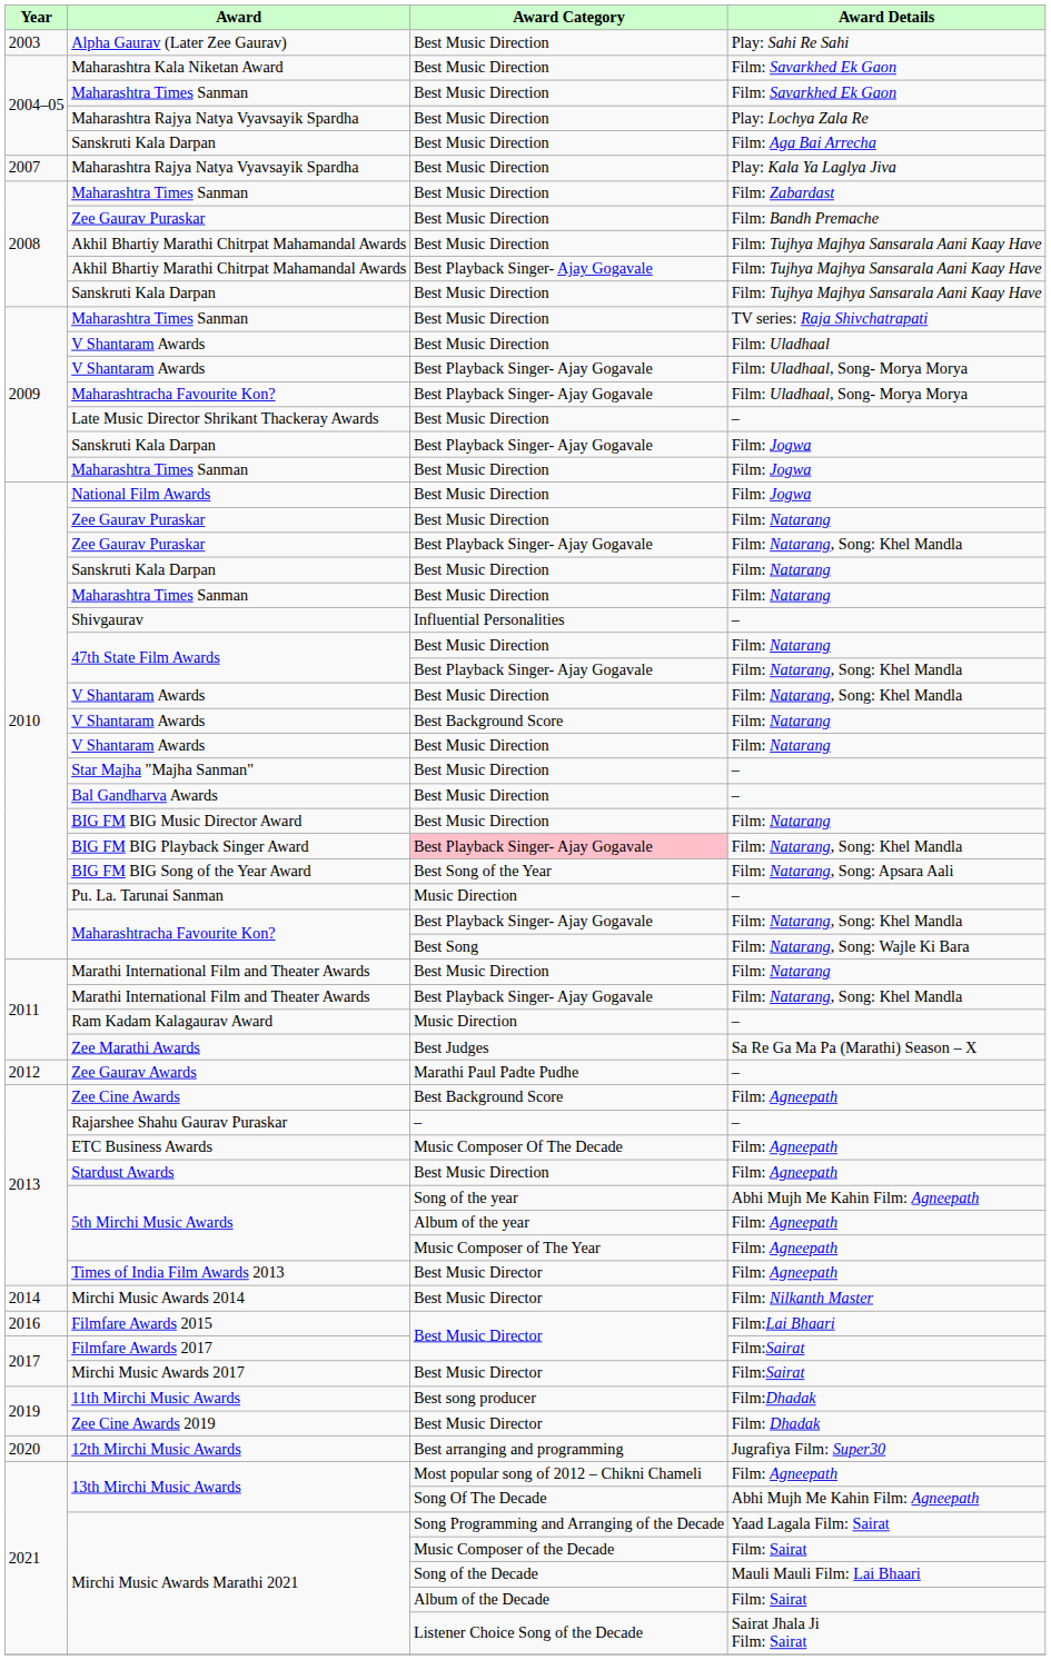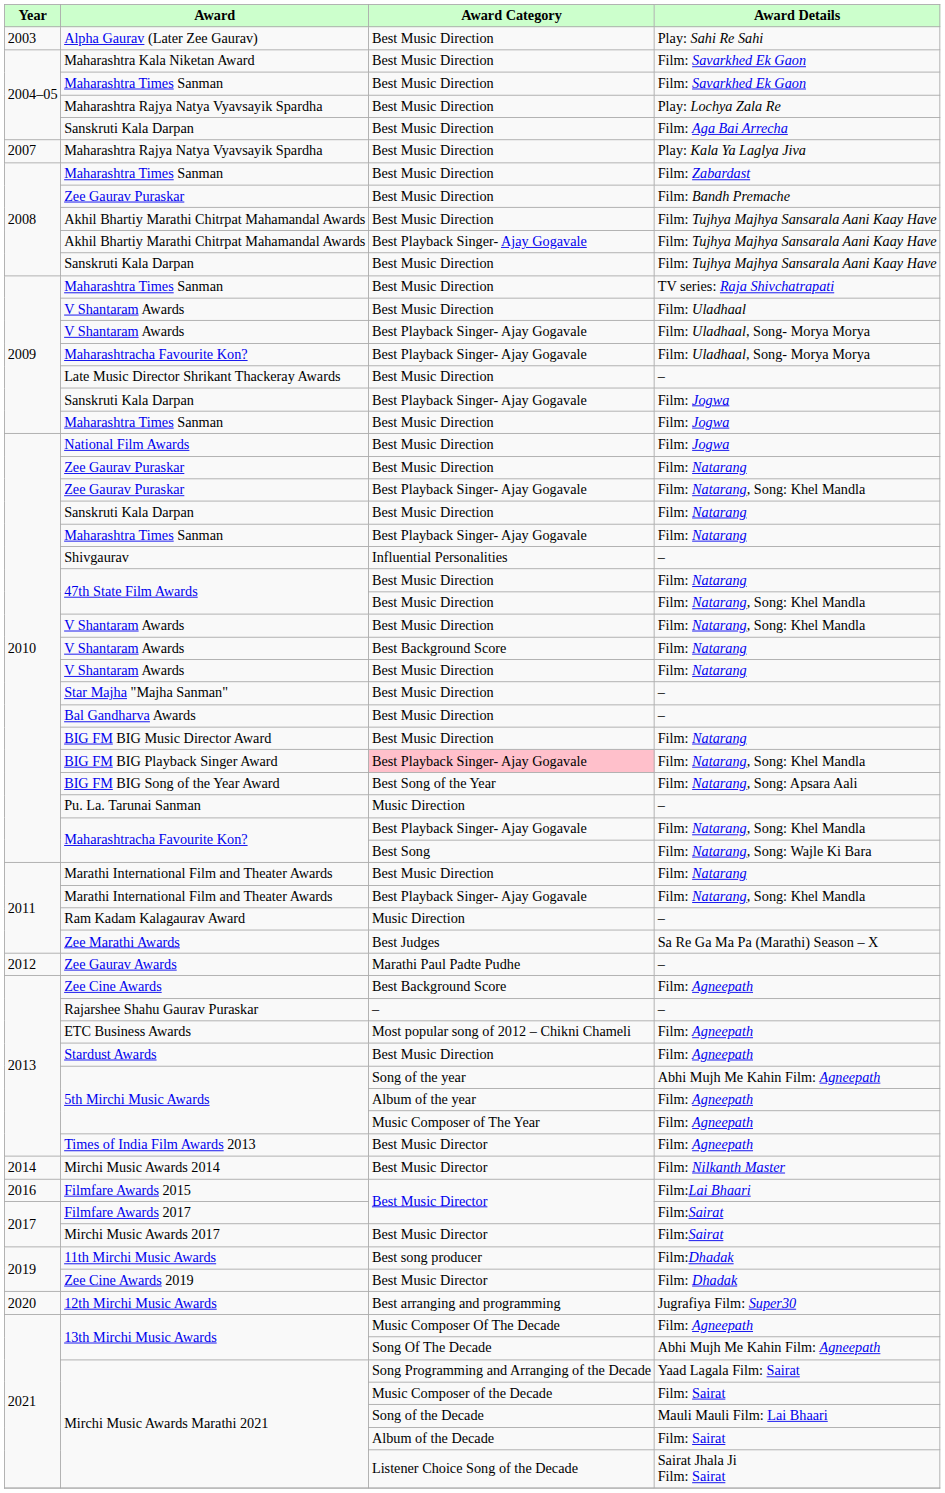 <table class="wikitable sortable">
 <tr style="background:#cfc; text-align:center;">
 <td><strong>Year</strong></td>
 <td><strong>Award</strong></td>
 <td><strong>Award Category</strong></td>
 <td><strong>Award Details</strong></td>
 </tr>
 <tr>
 <td>2003</td>
 <td><a href='#'>Alpha Gaurav</a> (Later Zee Gaurav)</td>
 <td>Best Music Direction</td>
 <td>Play: <em>Sahi Re Sahi</em></td>
 </tr>
 <tr>
 <td rowspan="4">2004–05</td>
 <td>Maharashtra Kala Niketan Award</td>
 <td>Best Music Direction</td>
 <td>Film: <em><a href='#'>Savarkhed Ek Gaon</a></em></td>
 </tr>
 <tr>
 <td><a href='#'>Maharashtra Times</a> Sanman</td>
 <td>Best Music Direction</td>
 <td>Film: <em><a href='#'>Savarkhed Ek Gaon</a></em></td>
 </tr>
 <tr>
 <td>Maharashtra Rajya Natya Vyavsayik Spardha</td>
 <td>Best Music Direction</td>
 <td>Play: <em>Lochya Zala Re</em></td>
 </tr>
 <tr>
 <td>Sanskruti Kala Darpan</td>
 <td>Best Music Direction</td>
 <td>Film: <em><a href='#'>Aga Bai Arrecha</a></em></td>
 </tr>
 <tr>
 <td>2007</td>
 <td>Maharashtra Rajya Natya Vyavsayik Spardha</td>
 <td>Best Music Direction</td>
 <td>Play: <em>Kala Ya Laglya Jiva</em></td>
 </tr>
 <tr>
 <td rowspan="5">2008</td>
 <td><a href='#'>Maharashtra Times</a> Sanman</td>
 <td>Best Music Direction</td>
 <td>Film: <em><a href='#'>Zabardast</a></em></td>
 </tr>
 <tr>
 <td><a href='#'>Zee Gaurav Puraskar</a></td>
 <td>Best Music Direction</td>
 <td>Film: <em>Bandh Premache</em></td>
 </tr>
 <tr>
 <td>Akhil Bhartiy Marathi Chitrpat Mahamandal Awards</td>
 <td>Best Music Direction</td>
 <td>Film: <em>Tujhya Majhya Sansarala Aani Kaay Have</em></td>
 </tr>
 <tr>
 <td>Akhil Bhartiy Marathi Chitrpat Mahamandal Awards</td>
 <td>Best Playback Singer- <a href='#'>Ajay Gogavale</a></td>
 <td>Film: <em>Tujhya Majhya Sansarala Aani Kaay Have</em></td>
 </tr>
 <tr>
 <td>Sanskruti Kala Darpan</td>
 <td>Best Music Direction</td>
 <td>Film: <em>Tujhya Majhya Sansarala Aani Kaay Have</em></td>
 </tr>
 <tr>
 <td rowspan="7">2009</td>
 <td><a href='#'>Maharashtra Times</a> Sanman</td>
 <td>Best Music Direction</td>
 <td>TV series: <em><a href='#'>Raja Shivchatrapati</a></em></td>
 </tr>
 <tr>
 <td><a href='#'>V Shantaram</a> Awards</td>
 <td>Best Music Direction</td>
 <td>Film: <em>Uladhaal</em></td>
 </tr>
 <tr>
 <td><a href='#'>V Shantaram</a> Awards</td>
 <td>Best Playback Singer- Ajay Gogavale</td>
 <td>Film: <em>Uladhaal</em>, Song- Morya Morya</td>
 </tr>
 <tr>
 <td><a href='#'>Maharashtracha Favourite Kon?</a></td>
 <td>Best Playback Singer- Ajay Gogavale</td>
 <td>Film: <em>Uladhaal</em>, Song- Morya Morya</td>
 </tr>
 <tr>
 <td>Late Music Director Shrikant Thackeray Awards</td>
 <td>Best Music Direction</td>
 <td>–</td>
 </tr>
 <tr>
 <td>Sanskruti Kala Darpan</td>
 <td>Best Playback Singer- Ajay Gogavale</td>
 <td>Film: <em><a href='#'>Jogwa</a></em></td>
 </tr>
 <tr>
 <td><a href='#'>Maharashtra Times</a> Sanman</td>
 <td>Best Music Direction</td>
 <td>Film: <em><a href='#'>Jogwa</a></em></td>
 </tr>
 <tr>
 <td rowspan="19">2010</td>
 <td><a href='#'>National Film Awards</a></td>
 <td>Best Music Direction</td>
 <td>Film: <em><a href='#'>Jogwa</a></em></td>
 </tr>
 <tr>
 <td><a href='#'>Zee Gaurav Puraskar</a></td>
 <td>Best Music Direction</td>
 <td>Film: <em><a href='#'>Natarang</a></em></td>
 </tr>
 <tr>
 <td><a href='#'>Zee Gaurav Puraskar</a></td>
 <td>Best Playback Singer- Ajay Gogavale</td>
 <td>Film: <em><a href='#'>Natarang</a></em>, Song: Khel Mandla</td>
 </tr>
 <tr>
 <td>Sanskruti Kala Darpan</td>
 <td>Best Music Direction</td>
 <td>Film: <em><a href='#'>Natarang</a></em></td>
 </tr>
 <tr>
 <td><a href='#'>Maharashtra Times</a> Sanman</td>
-<td>Best Music Direction</td>
+<td>Best Playback Singer- Ajay Gogavale</td>
 <td>Film: <em><a href='#'>Natarang</a></em></td>
 </tr>
 <tr>
 <td>Shivgaurav</td>
 <td>Influential Personalities</td>
 <td>–</td>
 </tr>
 <tr>
 <td rowspan="2"><a href='#'>47th State Film Awards</a></td>
 <td>Best Music Direction</td>
 <td>Film: <em><a href='#'>Natarang</a></em></td>
 </tr>
 <tr>
-<td>Best Playback Singer- Ajay Gogavale</td>
+<td>Best Music Direction</td>
 <td>Film: <em><a href='#'>Natarang</a></em>, Song: Khel Mandla</td>
 </tr>
 <tr>
 <td><a href='#'>V Shantaram</a> Awards</td>
 <td>Best Music Direction</td>
 <td>Film: <em><a href='#'>Natarang</a></em>, Song: Khel Mandla</td>
 </tr>
 <tr>
 <td><a href='#'>V Shantaram</a> Awards</td>
 <td>Best Background Score</td>
 <td>Film: <em><a href='#'>Natarang</a></em></td>
 </tr>
 <tr>
 <td><a href='#'>V Shantaram</a> Awards</td>
 <td>Best Music Direction</td>
 <td>Film: <em><a href='#'>Natarang</a></em></td>
 </tr>
 <tr>
 <td><a href='#'>Star Majha</a>  "Majha Sanman"</td>
 <td>Best Music Direction</td>
 <td>–</td>
 </tr>
 <tr>
 <td><a href='#'>Bal Gandharva</a> Awards</td>
 <td>Best Music Direction</td>
 <td>–</td>
 </tr>
 <tr>
 <td><a href='#'>BIG FM</a> BIG Music Director Award</td>
 <td>Best Music Direction</td>
 <td>Film: <em><a href='#'>Natarang</a></em></td>
 </tr>
 <tr>
 <td><a href='#'>BIG FM</a> BIG Playback Singer Award</td>
 <td style="background: pink;">Best Playback Singer- Ajay Gogavale</td>
 <td>Film: <em><a href='#'>Natarang</a></em>, Song: Khel Mandla</td>
 </tr>
 <tr>
 <td><a href='#'>BIG FM</a> BIG Song of the Year Award</td>
 <td>Best Song of the Year</td>
 <td>Film: <em><a href='#'>Natarang</a></em>, Song: Apsara Aali</td>
 </tr>
 <tr>
 <td>Pu. La. Tarunai Sanman</td>
 <td>Music Direction</td>
 <td>–</td>
 </tr>
 <tr>
 <td rowspan="2"><a href='#'>Maharashtracha Favourite Kon?</a></td>
 <td>Best Playback Singer- Ajay Gogavale</td>
 <td>Film: <em><a href='#'>Natarang</a></em>, Song: Khel Mandla</td>
 </tr>
 <tr>
 <td>Best Song</td>
 <td>Film: <em><a href='#'>Natarang</a></em>, Song: Wajle Ki Bara</td>
 </tr>
 <tr>
 <td rowspan="4">2011</td>
 <td>Marathi International Film and Theater Awards</td>
 <td>Best Music Direction</td>
 <td>Film: <em><a href='#'>Natarang</a></em></td>
 </tr>
 <tr>
 <td>Marathi International Film and Theater Awards</td>
 <td>Best Playback Singer- Ajay Gogavale</td>
 <td>Film: <em><a href='#'>Natarang</a></em>, Song: Khel Mandla</td>
 </tr>
 <tr>
 <td>Ram Kadam Kalagaurav Award</td>
 <td>Music Direction</td>
 <td>–</td>
 </tr>
 <tr>
 <td><a href='#'>Zee Marathi Awards</a></td>
 <td>Best Judges</td>
 <td>Sa Re Ga Ma Pa (Marathi) Season – X</td>
 </tr>
 <tr>
 <td>2012</td>
 <td><a href='#'>Zee Gaurav Awards</a></td>
 <td>Marathi Paul Padte Pudhe</td>
 <td>–</td>
 </tr>
 <tr>
 <td rowspan="8">2013</td>
 <td><a href='#'>Zee Cine Awards</a></td>
 <td>Best Background Score</td>
 <td>Film: <em><a href='#'>Agneepath</a></em></td>
 </tr>
 <tr>
 <td>Rajarshee Shahu Gaurav Puraskar</td>
 <td>–</td>
 <td>–</td>
 </tr>
 <tr>
 <td>ETC Business Awards</td>
-<td>Music Composer Of The Decade</td>
+<td>Most popular song of 2012 – Chikni Chameli</td>
 <td>Film: <em><a href='#'>Agneepath</a></em></td>
 </tr>
 <tr>
 <td><a href='#'>Stardust Awards</a></td>
 <td>Best Music Direction</td>
 <td>Film: <em><a href='#'>Agneepath</a></em></td>
 </tr>
 <tr>
 <td rowspan="3"><a href='#'>5th Mirchi Music Awards</a></td>
 <td>Song of the year</td>
 <td>Abhi Mujh Me Kahin Film: <em><a href='#'>Agneepath</a></em></td>
 </tr>
 <tr>
 <td>Album of the year</td>
 <td>Film: <em><a href='#'>Agneepath</a></em></td>
 </tr>
 <tr>
 <td>Music Composer of The Year</td>
 <td>Film: <em><a href='#'>Agneepath</a></em></td>
 </tr>
 <tr>
 <td><a href='#'>Times of India Film Awards</a> 2013</td>
 <td>Best Music Director</td>
 <td>Film: <em><a href='#'>Agneepath</a></em></td>
 </tr>
 <tr>
 <td>2014</td>
 <td>Mirchi Music Awards 2014</td>
 <td>Best Music Director</td>
 <td>Film: <em><a href='#'>Nilkanth Master</a></em></td>
 </tr>
 <tr>
 <td>2016</td>
 <td><a href='#'>Filmfare Awards</a> 2015</td>
 <td rowspan="2"><a href='#'>Best Music Director</a></td>
 <td>Film:<em><a href='#'>Lai Bhaari</a></em></td>
 </tr>
 <tr>
 <td rowspan="2">2017</td>
 <td><a href='#'>Filmfare Awards</a> 2017</td>
 <td>Film:<em><a href='#'>Sairat</a></em></td>
 </tr>
 <tr>
 <td>Mirchi Music Awards 2017</td>
 <td>Best Music Director</td>
 <td>Film:<em><a href='#'>Sairat</a></em></td>
 </tr>
 <tr>
 <td rowspan="2">2019</td>
 <td><a href='#'>11th Mirchi Music Awards</a></td>
 <td>Best song producer</td>
 <td>Film:<em><a href='#'>Dhadak</a></em></td>
 </tr>
 <tr>
 <td><a href='#'>Zee Cine Awards</a> 2019</td>
 <td>Best Music Director</td>
 <td>Film: <em><a href='#'>Dhadak</a></em></td>
 </tr>
 <tr>
 <td>2020</td>
 <td><a href='#'>12th Mirchi Music Awards</a></td>
 <td>Best arranging and programming</td>
 <td>Jugrafiya Film: <em><a href='#'>Super30</a></em></td>
 </tr>
 <tr>
 <td rowspan="7">2021</td>
 <td rowspan="2"><a href='#'>13th Mirchi Music Awards</a></td>
-<td>Most popular song of 2012 – Chikni Chameli</td>
+<td>Music Composer Of The Decade</td>
 <td>Film: <em><a href='#'>Agneepath</a></em></td>
 </tr>
 <tr>
 <td>Song Of The Decade</td>
 <td>Abhi Mujh Me Kahin Film: <em><a href='#'>Agneepath</a></em></td>
 </tr>
 <tr>
 <td rowspan="5">Mirchi Music Awards Marathi 2021</td>
 <td>Song Programming and Arranging of the Decade</td>
 <td>Yaad Lagala Film: <a href='#'>Sairat</a></td>
 </tr>
 <tr>
 <td>Music Composer of the Decade</td>
 <td>Film: <a href='#'>Sairat</a></td>
 </tr>
 <tr>
 <td>Song of the Decade</td>
 <td>Mauli Mauli Film: <a href='#'>Lai Bhaari</a></td>
 </tr>
 <tr>
 <td>Album of the Decade</td>
 <td>Film: <a href='#'>Sairat</a></td>
 </tr>
 <tr>
 <td>Listener Choice Song of the Decade</td>
 <td>Sairat Jhala Ji<br>Film: <a href='#'>Sairat</a></td>
 </tr>
 <tr>
 </tr>
 </table>
